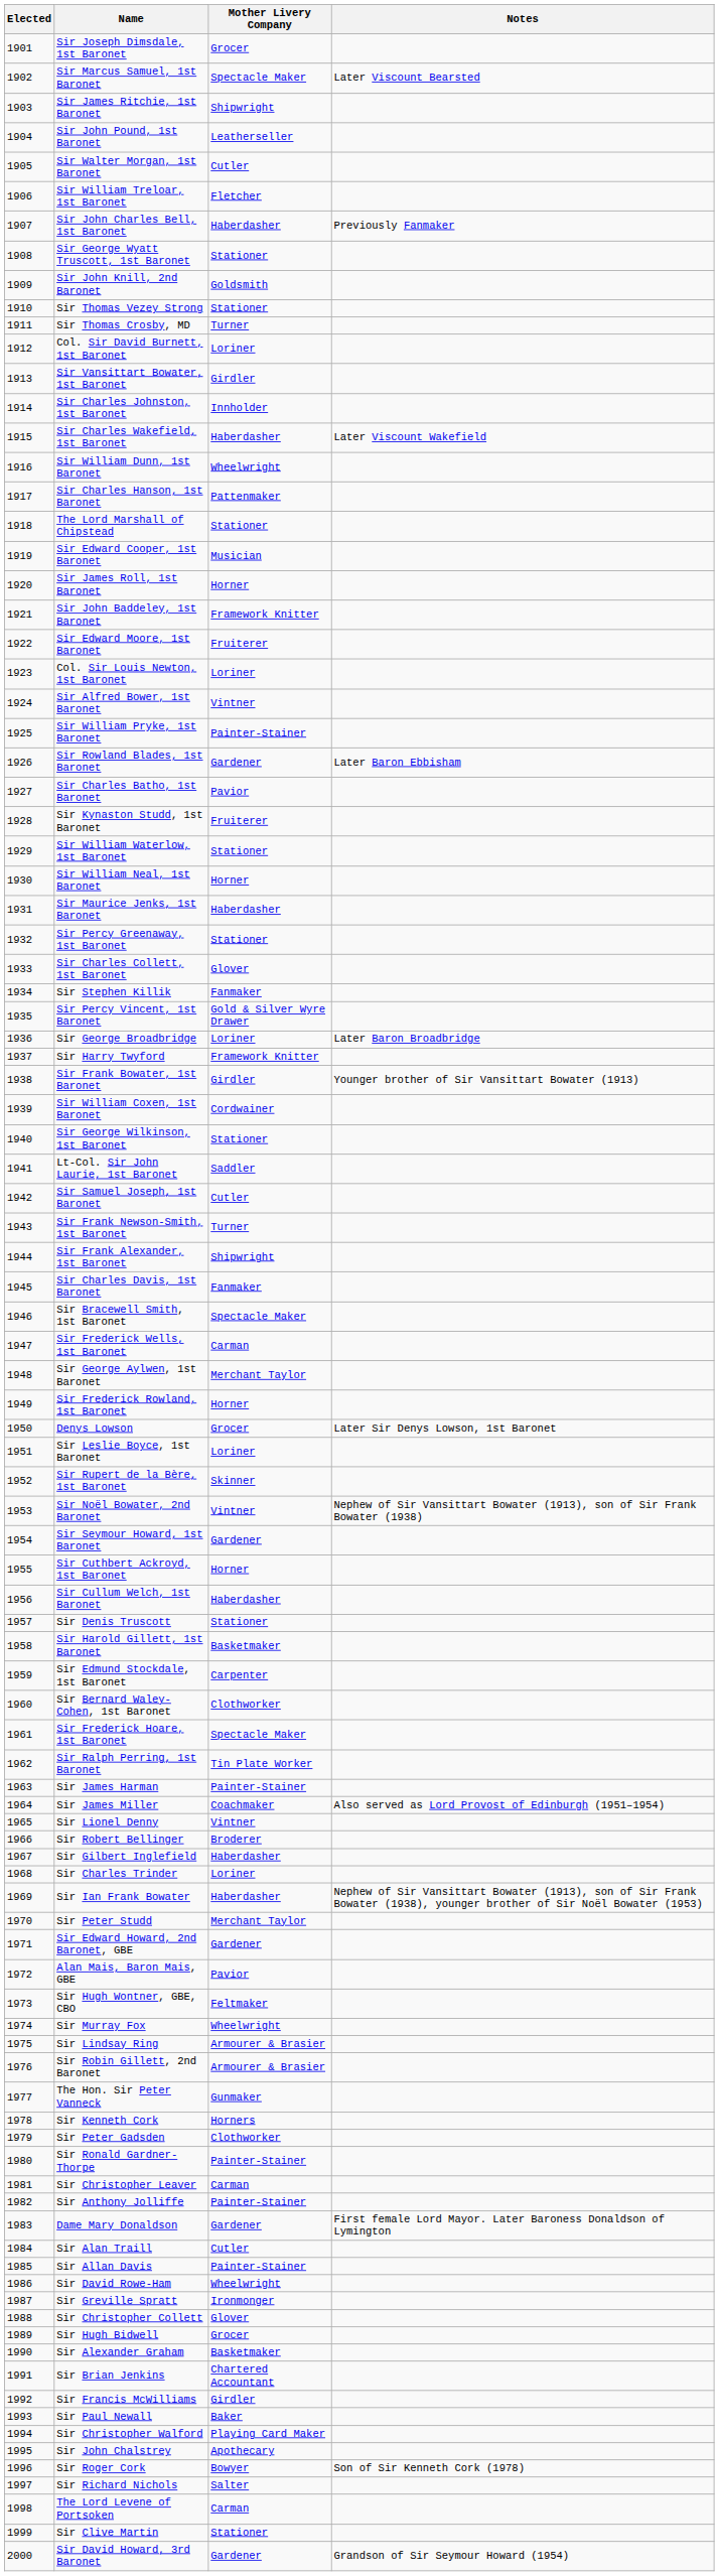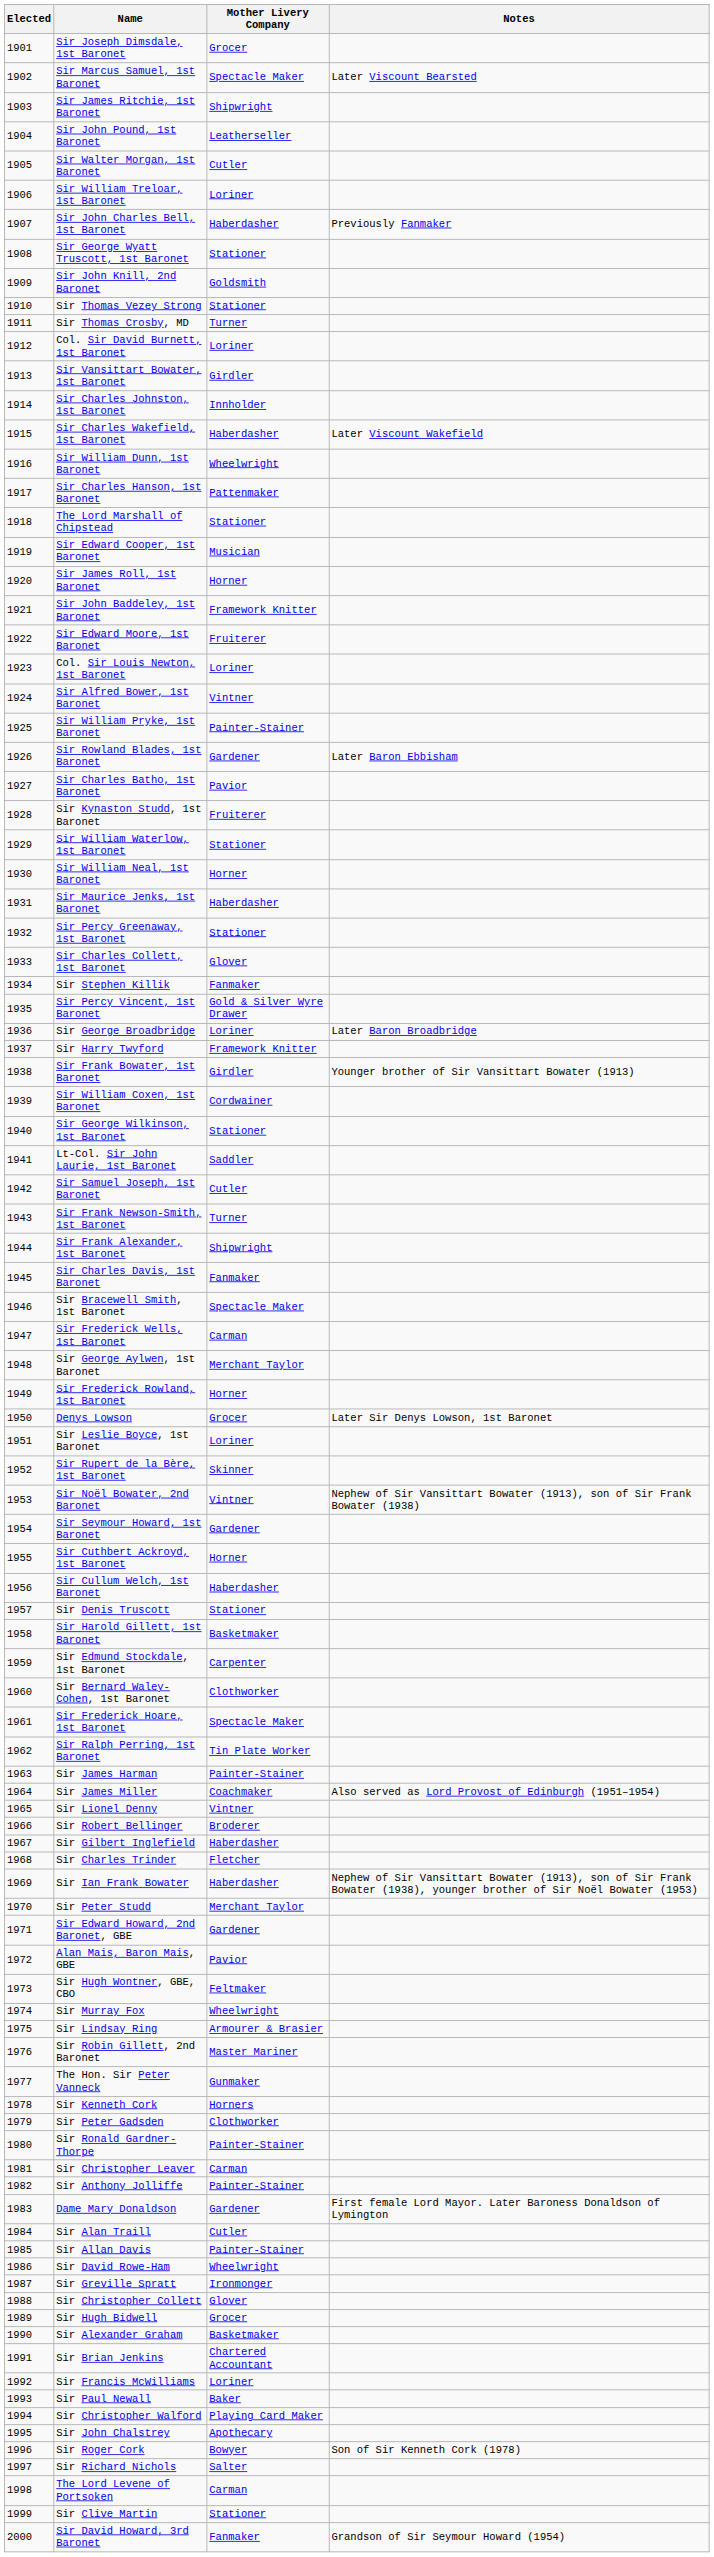 <table class="wikitable sortable mw-collapsible">
 <tr>
 <th>Elected</th>
 <th>Name</th>
 <th>Mother Livery Company</th>
 <th>Notes</th>
 </tr>
 <tr>
 <td>1901</td>
 <td><a href='#'>Sir Joseph Dimsdale, 1st Baronet</a></td>
 <td><a href='#'>Grocer</a></td>
 <td></td>
 </tr>
 <tr>
 <td>1902</td>
 <td><a href='#'>Sir Marcus Samuel, 1st Baronet</a></td>
 <td><a href='#'>Spectacle Maker</a></td>
 <td>Later <a href='#'>Viscount Bearsted</a></td>
 </tr>
 <tr>
 <td>1903</td>
 <td><a href='#'>Sir James Ritchie, 1st Baronet</a></td>
 <td><a href='#'>Shipwright</a></td>
 <td></td>
 </tr>
 <tr>
 <td>1904</td>
 <td><a href='#'>Sir John Pound, 1st Baronet</a></td>
 <td><a href='#'>Leatherseller</a></td>
 <td></td>
 </tr>
 <tr>
 <td>1905</td>
 <td><a href='#'>Sir Walter Morgan, 1st Baronet</a></td>
 <td><a href='#'>Cutler</a></td>
 <td></td>
 </tr>
 <tr>
 <td>1906</td>
 <td><a href='#'>Sir William Treloar, 1st Baronet</a></td>
-<td><a href='#'>Fletcher</a></td>
+<td><a href='#'>Loriner</a></td>
 <td></td>
 </tr>
 <tr>
 <td>1907</td>
 <td><a href='#'>Sir John Charles Bell, 1st Baronet</a></td>
 <td><a href='#'>Haberdasher</a></td>
 <td>Previously <a href='#'>Fanmaker</a></td>
 </tr>
 <tr>
 <td>1908</td>
 <td><a href='#'>Sir George Wyatt Truscott, 1st Baronet</a></td>
 <td><a href='#'>Stationer</a></td>
 <td></td>
 </tr>
 <tr>
 <td>1909</td>
 <td><a href='#'>Sir John Knill, 2nd Baronet</a></td>
 <td><a href='#'>Goldsmith</a></td>
 <td></td>
 </tr>
 <tr>
 <td>1910</td>
 <td>Sir <a href='#'>Thomas Vezey Strong</a></td>
 <td><a href='#'>Stationer</a></td>
 <td></td>
 </tr>
 <tr>
 <td>1911</td>
 <td>Sir <a href='#'>Thomas Crosby</a>, MD</td>
 <td><a href='#'>Turner</a></td>
 <td></td>
 </tr>
 <tr>
 <td>1912</td>
 <td>Col. <a href='#'>Sir David Burnett, 1st Baronet</a></td>
 <td><a href='#'>Loriner</a></td>
 <td></td>
 </tr>
 <tr>
 <td>1913</td>
 <td><a href='#'>Sir Vansittart Bowater, 1st Baronet</a></td>
 <td><a href='#'>Girdler</a></td>
 <td></td>
 </tr>
 <tr>
 <td>1914</td>
 <td><a href='#'>Sir Charles Johnston, 1st Baronet</a></td>
 <td><a href='#'>Innholder</a></td>
 <td></td>
 </tr>
 <tr>
 <td>1915</td>
 <td><a href='#'>Sir Charles Wakefield, 1st Baronet</a></td>
 <td><a href='#'>Haberdasher</a></td>
 <td>Later <a href='#'>Viscount Wakefield</a></td>
 </tr>
 <tr>
 <td>1916</td>
 <td><a href='#'>Sir William Dunn, 1st Baronet</a></td>
 <td><a href='#'>Wheelwright</a></td>
 <td></td>
 </tr>
 <tr>
 <td>1917</td>
 <td><a href='#'>Sir Charles Hanson, 1st Baronet</a></td>
 <td><a href='#'>Pattenmaker</a></td>
 <td></td>
 </tr>
 <tr>
 <td>1918</td>
 <td><a href='#'>The Lord Marshall of Chipstead</a></td>
 <td><a href='#'>Stationer</a></td>
 <td></td>
 </tr>
 <tr>
 <td>1919</td>
 <td><a href='#'>Sir Edward Cooper, 1st Baronet</a></td>
 <td><a href='#'>Musician</a></td>
 <td></td>
 </tr>
 <tr>
 <td>1920</td>
 <td><a href='#'>Sir James Roll, 1st Baronet</a></td>
 <td><a href='#'>Horner</a></td>
 <td></td>
 </tr>
 <tr>
 <td>1921</td>
 <td><a href='#'>Sir John Baddeley, 1st Baronet</a></td>
 <td><a href='#'>Framework Knitter</a></td>
 <td></td>
 </tr>
 <tr>
 <td>1922</td>
 <td><a href='#'>Sir Edward Moore, 1st Baronet</a></td>
 <td><a href='#'>Fruiterer</a></td>
 <td></td>
 </tr>
 <tr>
 <td>1923</td>
 <td>Col. <a href='#'>Sir Louis Newton, 1st Baronet</a></td>
 <td><a href='#'>Loriner</a></td>
 <td></td>
 </tr>
 <tr>
 <td>1924</td>
 <td><a href='#'>Sir Alfred Bower, 1st Baronet</a></td>
 <td><a href='#'>Vintner</a></td>
 <td></td>
 </tr>
 <tr>
 <td>1925</td>
 <td><a href='#'>Sir William Pryke, 1st Baronet</a></td>
 <td><a href='#'>Painter-Stainer</a></td>
 <td></td>
 </tr>
 <tr>
 <td>1926</td>
 <td><a href='#'>Sir Rowland Blades, 1st Baronet</a></td>
 <td><a href='#'>Gardener</a></td>
 <td>Later <a href='#'>Baron Ebbisham</a></td>
 </tr>
 <tr>
 <td>1927</td>
 <td><a href='#'>Sir Charles Batho, 1st Baronet</a></td>
 <td><a href='#'>Pavior</a></td>
 <td></td>
 </tr>
 <tr>
 <td>1928</td>
 <td>Sir <a href='#'>Kynaston Studd</a>, 1st Baronet</td>
 <td><a href='#'>Fruiterer</a></td>
 <td></td>
 </tr>
 <tr>
 <td>1929</td>
 <td><a href='#'>Sir William Waterlow, 1st Baronet</a></td>
 <td><a href='#'>Stationer</a></td>
 <td></td>
 </tr>
 <tr>
 <td>1930</td>
 <td><a href='#'>Sir William Neal, 1st Baronet</a></td>
 <td><a href='#'>Horner</a></td>
 <td></td>
 </tr>
 <tr>
 <td>1931</td>
 <td><a href='#'>Sir Maurice Jenks, 1st Baronet</a></td>
 <td><a href='#'>Haberdasher</a></td>
 <td></td>
 </tr>
 <tr>
 <td>1932</td>
 <td><a href='#'>Sir Percy Greenaway, 1st Baronet</a></td>
 <td><a href='#'>Stationer</a></td>
 <td></td>
 </tr>
 <tr>
 <td>1933</td>
 <td><a href='#'>Sir Charles Collett, 1st Baronet</a></td>
 <td><a href='#'>Glover</a></td>
 <td></td>
 </tr>
 <tr>
 <td>1934</td>
 <td>Sir <a href='#'>Stephen Killik</a></td>
 <td><a href='#'>Fanmaker</a></td>
 <td></td>
 </tr>
 <tr>
 <td>1935</td>
 <td><a href='#'>Sir Percy Vincent, 1st Baronet</a></td>
 <td><a href='#'>Gold & Silver Wyre Drawer</a></td>
 <td></td>
 </tr>
 <tr>
 <td>1936</td>
 <td>Sir <a href='#'>George Broadbridge</a></td>
 <td><a href='#'>Loriner</a></td>
 <td>Later <a href='#'>Baron Broadbridge</a></td>
 </tr>
 <tr>
 <td>1937</td>
 <td>Sir <a href='#'>Harry Twyford</a></td>
 <td><a href='#'>Framework Knitter</a></td>
 <td></td>
 </tr>
 <tr>
 <td>1938</td>
 <td><a href='#'>Sir Frank Bowater, 1st Baronet</a></td>
 <td><a href='#'>Girdler</a></td>
 <td>Younger brother of Sir Vansittart Bowater (1913)</td>
 </tr>
 <tr>
 <td>1939</td>
 <td><a href='#'>Sir William Coxen, 1st Baronet</a></td>
 <td><a href='#'>Cordwainer</a></td>
 <td></td>
 </tr>
 <tr>
 <td>1940</td>
 <td><a href='#'>Sir George Wilkinson, 1st Baronet</a></td>
 <td><a href='#'>Stationer</a></td>
 <td></td>
 </tr>
 <tr>
 <td>1941</td>
 <td>Lt-Col. <a href='#'>Sir John Laurie, 1st Baronet</a></td>
 <td><a href='#'>Saddler</a></td>
 <td></td>
 </tr>
 <tr>
 <td>1942</td>
 <td><a href='#'>Sir Samuel Joseph, 1st Baronet</a></td>
 <td><a href='#'>Cutler</a></td>
 <td></td>
 </tr>
 <tr>
 <td>1943</td>
 <td><a href='#'>Sir Frank Newson-Smith, 1st Baronet</a></td>
 <td><a href='#'>Turner</a></td>
 <td></td>
 </tr>
 <tr>
 <td>1944</td>
 <td><a href='#'>Sir Frank Alexander, 1st Baronet</a></td>
 <td><a href='#'>Shipwright</a></td>
 <td></td>
 </tr>
 <tr>
 <td>1945</td>
 <td><a href='#'>Sir Charles Davis, 1st Baronet</a></td>
 <td><a href='#'>Fanmaker</a></td>
 <td></td>
 </tr>
 <tr>
 <td>1946</td>
 <td>Sir <a href='#'>Bracewell Smith</a>, 1st Baronet</td>
 <td><a href='#'>Spectacle Maker</a></td>
 <td></td>
 </tr>
 <tr>
 <td>1947</td>
 <td><a href='#'>Sir Frederick Wells, 1st Baronet</a></td>
 <td><a href='#'>Carman</a></td>
 <td></td>
 </tr>
 <tr>
 <td>1948</td>
 <td>Sir <a href='#'>George Aylwen</a>, 1st Baronet</td>
 <td><a href='#'>Merchant Taylor</a></td>
 <td></td>
 </tr>
 <tr>
 <td>1949</td>
 <td><a href='#'>Sir Frederick Rowland, 1st Baronet</a></td>
 <td><a href='#'>Horner</a></td>
 <td></td>
 </tr>
 <tr>
 <td>1950</td>
 <td><a href='#'>Denys Lowson</a></td>
 <td><a href='#'>Grocer</a></td>
 <td>Later Sir Denys Lowson, 1st Baronet</td>
 </tr>
 <tr>
 <td>1951</td>
 <td>Sir <a href='#'>Leslie Boyce</a>, 1st Baronet</td>
 <td><a href='#'>Loriner</a></td>
 <td></td>
 </tr>
 <tr>
 <td>1952</td>
 <td><a href='#'>Sir Rupert de la Bère, 1st Baronet</a></td>
 <td><a href='#'>Skinner</a></td>
 <td></td>
 </tr>
 <tr>
 <td>1953</td>
 <td><a href='#'>Sir Noël Bowater, 2nd Baronet</a></td>
 <td><a href='#'>Vintner</a></td>
 <td>Nephew of Sir Vansittart Bowater (1913), son of Sir Frank Bowater (1938)</td>
 </tr>
 <tr>
 <td>1954</td>
 <td><a href='#'>Sir Seymour Howard, 1st Baronet</a></td>
 <td><a href='#'>Gardener</a></td>
 <td></td>
 </tr>
 <tr>
 <td>1955</td>
 <td><a href='#'>Sir Cuthbert Ackroyd, 1st Baronet</a></td>
 <td><a href='#'>Horner</a></td>
 <td></td>
 </tr>
 <tr>
 <td>1956</td>
 <td><a href='#'>Sir Cullum Welch, 1st Baronet</a></td>
 <td><a href='#'>Haberdasher</a></td>
 <td></td>
 </tr>
 <tr>
 <td>1957</td>
 <td>Sir <a href='#'>Denis Truscott</a></td>
 <td><a href='#'>Stationer</a></td>
 <td></td>
 </tr>
 <tr>
 <td>1958</td>
 <td><a href='#'>Sir Harold Gillett, 1st Baronet</a></td>
 <td><a href='#'>Basketmaker</a></td>
 <td></td>
 </tr>
 <tr>
 <td>1959</td>
 <td>Sir <a href='#'>Edmund Stockdale</a>, 1st Baronet</td>
 <td><a href='#'>Carpenter</a></td>
 <td></td>
 </tr>
 <tr>
 <td>1960</td>
 <td>Sir <a href='#'>Bernard Waley-Cohen</a>, 1st Baronet</td>
 <td><a href='#'>Clothworker</a></td>
 <td></td>
 </tr>
 <tr>
 <td>1961</td>
 <td><a href='#'>Sir Frederick Hoare, 1st Baronet</a></td>
 <td><a href='#'>Spectacle Maker</a></td>
 <td></td>
 </tr>
 <tr>
 <td>1962</td>
 <td><a href='#'>Sir Ralph Perring, 1st Baronet</a></td>
 <td><a href='#'>Tin Plate Worker</a></td>
 <td></td>
 </tr>
 <tr>
 <td>1963</td>
 <td>Sir <a href='#'>James Harman</a></td>
 <td><a href='#'>Painter-Stainer</a></td>
 <td></td>
 </tr>
 <tr>
 <td>1964</td>
 <td>Sir <a href='#'>James Miller</a></td>
 <td><a href='#'>Coachmaker</a></td>
 <td>Also served as <a href='#'>Lord Provost of Edinburgh</a> (1951–1954)</td>
 </tr>
 <tr>
 <td>1965</td>
 <td>Sir <a href='#'>Lionel Denny</a></td>
 <td><a href='#'>Vintner</a></td>
 <td></td>
 </tr>
 <tr>
 <td>1966</td>
 <td>Sir <a href='#'>Robert Bellinger</a></td>
 <td><a href='#'>Broderer</a></td>
 <td></td>
 </tr>
 <tr>
 <td>1967</td>
 <td>Sir <a href='#'>Gilbert Inglefield</a></td>
 <td><a href='#'>Haberdasher</a></td>
 <td></td>
 </tr>
 <tr>
 <td>1968</td>
 <td>Sir <a href='#'>Charles Trinder</a></td>
-<td><a href='#'>Loriner</a></td>
+<td><a href='#'>Fletcher</a></td>
 <td></td>
 </tr>
 <tr>
 <td>1969</td>
 <td>Sir <a href='#'>Ian Frank Bowater</a></td>
 <td><a href='#'>Haberdasher</a></td>
 <td>Nephew of Sir Vansittart Bowater (1913), son of Sir Frank Bowater (1938), younger brother of Sir Noël Bowater (1953)</td>
 </tr>
 <tr>
 <td>1970</td>
 <td>Sir <a href='#'>Peter Studd</a></td>
 <td><a href='#'>Merchant Taylor</a></td>
 <td></td>
 </tr>
 <tr>
 <td>1971</td>
 <td><a href='#'>Sir Edward Howard, 2nd Baronet</a>, GBE</td>
 <td><a href='#'>Gardener</a></td>
 <td></td>
 </tr>
 <tr>
 <td>1972</td>
 <td><a href='#'>Alan Mais, Baron Mais</a>, GBE</td>
 <td><a href='#'>Pavior</a></td>
 <td></td>
 </tr>
 <tr>
 <td>1973</td>
 <td>Sir <a href='#'>Hugh Wontner</a>, GBE, CBO</td>
 <td><a href='#'>Feltmaker</a></td>
 <td></td>
 </tr>
 <tr>
 <td>1974</td>
 <td>Sir <a href='#'>Murray Fox</a></td>
 <td><a href='#'>Wheelwright</a></td>
 <td></td>
 </tr>
 <tr>
 <td>1975</td>
 <td>Sir <a href='#'>Lindsay Ring</a></td>
 <td><a href='#'>Armourer & Brasier</a></td>
 <td></td>
 </tr>
 <tr>
 <td>1976</td>
 <td>Sir <a href='#'>Robin Gillett</a>, 2nd Baronet</td>
-<td><a href='#'>Armourer & Brasier</a></td>
+<td><a href='#'>Master Mariner</a></td>
 <td></td>
 </tr>
 <tr>
 <td>1977</td>
 <td>The Hon. Sir <a href='#'>Peter Vanneck</a></td>
 <td><a href='#'>Gunmaker</a></td>
 <td></td>
 </tr>
 <tr>
 <td>1978</td>
 <td>Sir <a href='#'>Kenneth Cork</a></td>
 <td><a href='#'>Horners</a></td>
 <td></td>
 </tr>
 <tr>
 <td>1979</td>
 <td>Sir <a href='#'>Peter Gadsden</a></td>
 <td><a href='#'>Clothworker</a></td>
 <td></td>
 </tr>
 <tr>
 <td>1980</td>
 <td>Sir <a href='#'>Ronald Gardner-Thorpe</a></td>
 <td><a href='#'>Painter-Stainer</a></td>
 <td></td>
 </tr>
 <tr>
 <td>1981</td>
 <td>Sir <a href='#'>Christopher Leaver</a></td>
 <td><a href='#'>Carman</a></td>
 <td></td>
 </tr>
 <tr>
 <td>1982</td>
 <td>Sir <a href='#'>Anthony Jolliffe</a></td>
 <td><a href='#'>Painter-Stainer</a></td>
 <td></td>
 </tr>
 <tr>
 <td>1983</td>
 <td><a href='#'>Dame Mary Donaldson</a></td>
 <td><a href='#'>Gardener</a></td>
 <td>First female Lord Mayor. Later Baroness Donaldson of Lymington</td>
 </tr>
 <tr>
 <td>1984</td>
 <td>Sir <a href='#'>Alan Traill</a></td>
 <td><a href='#'>Cutler</a></td>
 <td></td>
 </tr>
 <tr>
 <td>1985</td>
 <td>Sir <a href='#'>Allan Davis</a></td>
 <td><a href='#'>Painter-Stainer</a></td>
 <td></td>
 </tr>
 <tr>
 <td>1986</td>
 <td>Sir <a href='#'>David Rowe-Ham</a></td>
 <td><a href='#'>Wheelwright</a></td>
 <td></td>
 </tr>
 <tr>
 <td>1987</td>
 <td>Sir <a href='#'>Greville Spratt</a></td>
 <td><a href='#'>Ironmonger</a></td>
 <td></td>
 </tr>
 <tr>
 <td>1988</td>
 <td>Sir <a href='#'>Christopher Collett</a></td>
 <td><a href='#'>Glover</a></td>
 <td></td>
 </tr>
 <tr>
 <td>1989</td>
 <td>Sir <a href='#'>Hugh Bidwell</a></td>
 <td><a href='#'>Grocer</a></td>
 <td></td>
 </tr>
 <tr>
 <td>1990</td>
 <td>Sir <a href='#'>Alexander Graham</a></td>
 <td><a href='#'>Basketmaker</a></td>
 <td></td>
 </tr>
 <tr>
 <td>1991</td>
 <td>Sir <a href='#'>Brian Jenkins</a></td>
 <td><a href='#'>Chartered Accountant</a></td>
 <td></td>
 </tr>
 <tr>
 <td>1992</td>
 <td>Sir <a href='#'>Francis McWilliams</a></td>
-<td><a href='#'>Girdler</a></td>
+<td><a href='#'>Loriner</a></td>
 <td></td>
 </tr>
 <tr>
 <td>1993</td>
 <td>Sir <a href='#'>Paul Newall</a></td>
 <td><a href='#'>Baker</a></td>
 <td></td>
 </tr>
 <tr>
 <td>1994</td>
 <td>Sir <a href='#'>Christopher Walford</a></td>
 <td><a href='#'>Playing Card Maker</a></td>
 <td></td>
 </tr>
 <tr>
 <td>1995</td>
 <td>Sir <a href='#'>John Chalstrey</a></td>
 <td><a href='#'>Apothecary</a></td>
 <td></td>
 </tr>
 <tr>
 <td>1996</td>
 <td>Sir <a href='#'>Roger Cork</a></td>
 <td><a href='#'>Bowyer</a></td>
 <td>Son of Sir Kenneth Cork (1978) </td>
 </tr>
 <tr>
 <td>1997</td>
 <td>Sir <a href='#'>Richard Nichols</a></td>
 <td><a href='#'>Salter</a></td>
 <td></td>
 </tr>
 <tr>
 <td>1998</td>
 <td><a href='#'>The Lord Levene of Portsoken</a></td>
 <td><a href='#'>Carman</a></td>
 <td></td>
 </tr>
 <tr>
 <td>1999</td>
 <td>Sir <a href='#'>Clive Martin</a></td>
 <td><a href='#'>Stationer</a></td>
 <td></td>
 </tr>
 <tr>
 <td>2000</td>
 <td><a href='#'>Sir David Howard, 3rd Baronet</a></td>
-<td><a href='#'>Gardener</a></td>
+<td><a href='#'>Fanmaker</a></td>
 <td>Grandson of Sir Seymour Howard (1954)</td>
 </tr>
 </table>
